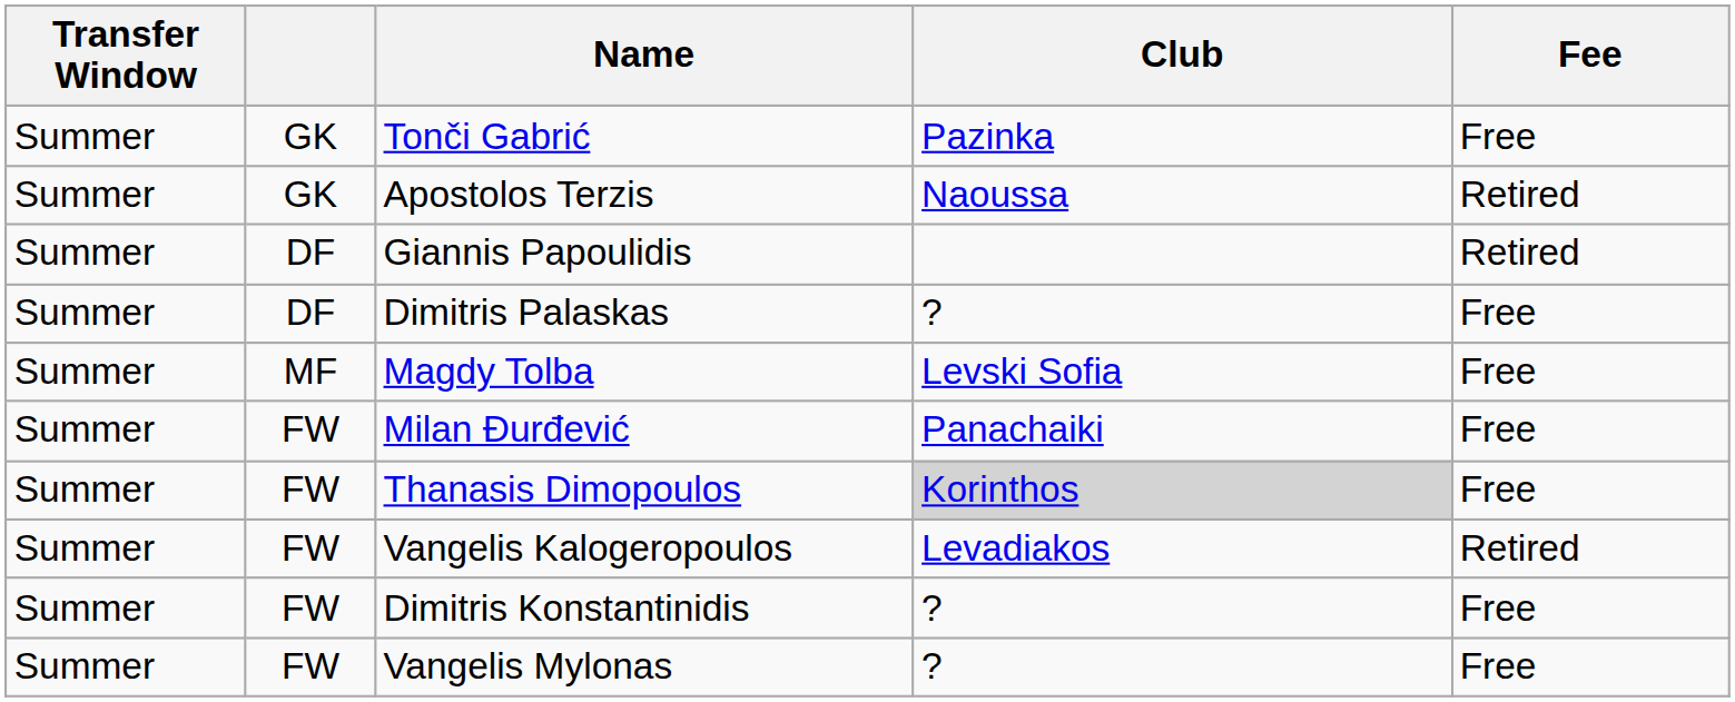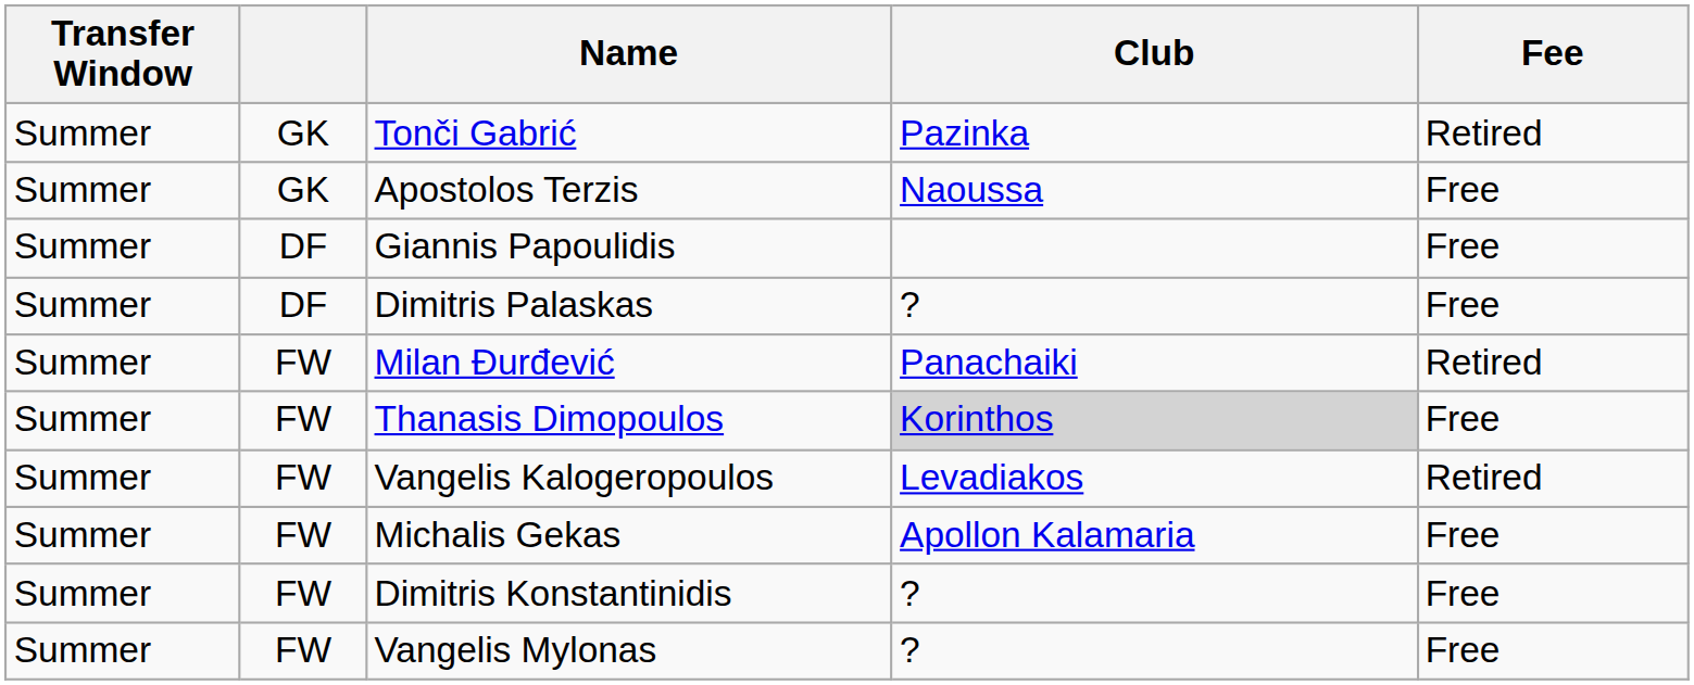 <table class="wikitable plainrowheaders">
 <tr>
 <th scope="col" style="width:6em;">Transfer Window</th>
 <th scope="col" style="width:3em;"></th>
 <th scope="col" style="width:14em;">Name</th>
 <th scope="col" style="width:14em;">Club</th>
 <th scope="col" style="width:7em;">Fee</th>
 </tr>
 <tr>
 <td>Summer</td>
 <td align="center">GK</td>
 <td> <a href='#'>Tonči Gabrić</a></td>
 <td> <a href='#'>Pazinka</a></td>
-<td>Free</td>
+<td>Retired</td>
 </tr>
 <tr>
 <td>Summer</td>
 <td align="center">GK</td>
 <td> Apostolos Terzis</td>
 <td> <a href='#'>Naoussa</a></td>
-<td>Retired</td>
+<td>Free</td>
 </tr>
 <tr>
 <td>Summer</td>
 <td align="center">DF</td>
 <td> Giannis Papoulidis</td>
 <td></td>
-<td>Retired</td>
+<td>Free</td>
 </tr>
 <tr>
 <td>Summer</td>
 <td align="center">DF</td>
 <td> Dimitris Palaskas</td>
 <td>?</td>
 <td>Free</td>
 </tr>
 <tr>
 <td>Summer</td>
-<td align="center">MF</td>
-<td> <a href='#'>Magdy Tolba</a></td>
-<td> <a href='#'>Levski Sofia</a></td>
-<td>Free</td>
-</tr>
-<tr>
-<td>Summer</td>
 <td align="center">FW</td>
 <td> <a href='#'>Milan Đurđević</a></td>
 <td> <a href='#'>Panachaiki</a></td>
-<td>Free</td>
+<td>Retired</td>
 </tr>
 <tr>
 <td>Summer</td>
 <td align="center">FW</td>
 <td> <a href='#'>Thanasis Dimopoulos</a></td>
 <td style="background: lightgrey;"> <a href='#'>Korinthos</a></td>
 <td>Free</td>
 </tr>
 <tr>
 <td>Summer</td>
 <td align="center">FW</td>
 <td> Vangelis Kalogeropoulos</td>
 <td> <a href='#'>Levadiakos</a></td>
 <td>Retired</td>
 </tr>
 <tr>
 <td>Summer</td>
 <td align="center">FW</td>
+<td> Michalis Gekas</td>
+<td> <a href='#'>Apollon Kalamaria</a></td>
+<td>Free</td>
+</tr>
+<tr>
+<td>Summer</td>
+<td align="center">FW</td>
 <td> Dimitris Konstantinidis</td>
 <td>?</td>
 <td>Free</td>
 </tr>
 <tr>
 <td>Summer</td>
 <td align="center">FW</td>
 <td> Vangelis Mylonas</td>
 <td>?</td>
 <td>Free</td>
 </tr>
 </table>
